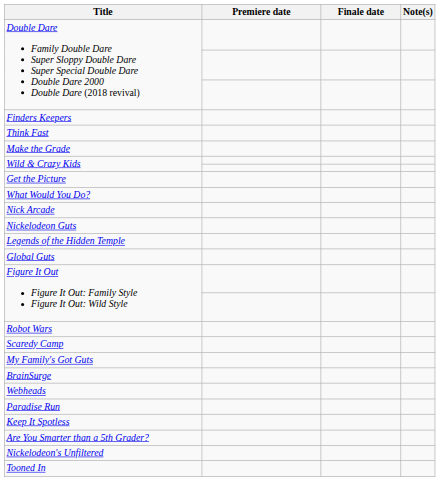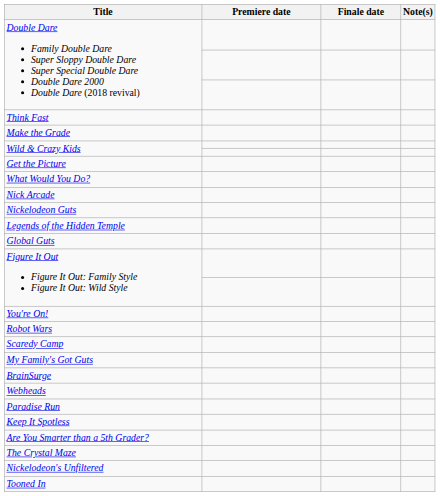 <table class="wikitable plainrowheaders sortable" style="width:80%;text-align:center;">
 <tr>
 <th scope="col" style="width:50%;">Title</th>
 <th scope="col" style="width:30%;">Premiere date</th>
 <th scope="col" style="width:30%;">Finale date</th>
 <th class="unsortable" style="width:5%;">Note(s)</th>
 </tr>
 <tr>
 <td rowspan="3" scope="row" style="text-align:left;"><em><a href='#'>Double Dare</a></em><br><ul><li><em>Family Double Dare</em></li><li><em>Super Sloppy Double Dare</em></li><li><em>Super Special Double Dare</em></li><li><em>Double Dare 2000</em></li><li><em>Double Dare</em> (2018 revival)</li></ul></td>
 <td></td>
 <td></td>
 <td></td>
 </tr>
 <tr>
 <td></td>
 <td></td>
 <td></td>
 </tr>
 <tr>
-<td></td>
-<td></td>
-<td></td>
-</tr>
-<tr>
-<td scope="row" style="text-align:left;"><em><a href='#'>Finders Keepers</a></em></td>
 <td></td>
 <td></td>
 <td></td>
 </tr>
 <tr>
 <td scope="row" style="text-align:left;"><em><a href='#'>Think Fast</a></em></td>
 <td></td>
 <td></td>
 <td></td>
 </tr>
 <tr>
 <td scope="row" style="text-align:left;"><em><a href='#'>Make the Grade</a></em></td>
 <td></td>
 <td></td>
 <td></td>
 </tr>
 <tr>
 <td rowspan="2" scope="row" style="text-align:left;"><em><a href='#'>Wild & Crazy Kids</a></em></td>
 <td></td>
 <td></td>
 <td></td>
 </tr>
 <tr>
 <td></td>
 <td></td>
 <td></td>
 </tr>
 <tr>
 <td scope="row" style="text-align:left;"><em><a href='#'>Get the Picture</a></em></td>
 <td></td>
 <td></td>
 <td></td>
 </tr>
 <tr>
 <td scope="row" style="text-align:left;"><em><a href='#'>What Would You Do?</a></em></td>
 <td></td>
 <td></td>
 <td></td>
 </tr>
 <tr>
 <td scope="row" style="text-align:left;"><em><a href='#'>Nick Arcade</a></em></td>
 <td></td>
 <td></td>
 <td></td>
 </tr>
 <tr>
 <td scope="row" style="text-align:left;"><em><a href='#'>Nickelodeon Guts</a></em></td>
 <td></td>
 <td></td>
 <td></td>
 </tr>
 <tr>
 <td scope="row" style="text-align:left;"><em><a href='#'>Legends of the Hidden Temple</a></em></td>
 <td></td>
 <td></td>
 <td></td>
 </tr>
 <tr>
 <td scope="row" style="text-align:left;"><em><a href='#'>Global Guts</a></em></td>
 <td></td>
 <td></td>
 <td></td>
 </tr>
 <tr>
 <td rowspan="2" scope="row" style="text-align:left;"><em><a href='#'>Figure It Out</a></em><br><ul><li><em>Figure It Out: Family Style</em></li><li><em>Figure It Out: Wild Style</em></li></ul></td>
 <td></td>
 <td></td>
 <td></td>
 </tr>
 <tr>
 <td></td>
 <td></td>
 <td></td>
 </tr>
 <tr>
+<td scope="row" style="text-align:left;"><em><a href='#'>You're On!</a></em></td>
+<td></td>
+<td></td>
+<td></td>
+</tr>
+<tr>
 <td scope="row" style="text-align:left;"><em><a href='#'>Robot Wars</a></em></td>
 <td></td>
 <td></td>
 <td></td>
 </tr>
 <tr>
 <td scope="row" style="text-align:left;"><em><a href='#'>Scaredy Camp</a></em></td>
 <td></td>
 <td></td>
 <td></td>
 </tr>
 <tr>
 <td scope="row" style="text-align:left;"><em><a href='#'>My Family's Got Guts</a></em></td>
 <td></td>
 <td></td>
 <td></td>
 </tr>
 <tr>
 <td scope="row" style="text-align:left;"><em><a href='#'>BrainSurge</a></em></td>
 <td></td>
 <td></td>
 <td></td>
 </tr>
 <tr>
 <td scope="row" style="text-align:left;"><em><a href='#'>Webheads</a></em></td>
 <td></td>
 <td></td>
 <td></td>
 </tr>
 <tr>
 <td scope="row" style="text-align:left;"><em><a href='#'>Paradise Run</a></em></td>
 <td></td>
 <td></td>
 <td></td>
 </tr>
 <tr>
 <td scope="row" style="text-align:left;"><em><a href='#'>Keep It Spotless</a></em></td>
 <td></td>
 <td></td>
 <td></td>
 </tr>
 <tr>
 <td scope="row" style="text-align:left;"><em><a href='#'>Are You Smarter than a 5th Grader?</a></em></td>
 <td></td>
 <td></td>
 <td></td>
 </tr>
 <tr>
+<td scope="row" style="text-align:left;"><em><a href='#'>The Crystal Maze</a></em></td>
+<td></td>
+<td></td>
+<td></td>
+</tr>
+<tr>
 <td scope="row" style="text-align:left;"><em><a href='#'>Nickelodeon's Unfiltered</a></em></td>
 <td></td>
 <td></td>
 <td></td>
 </tr>
 <tr>
 <td scope="row" style="text-align:left;"><em><a href='#'>Tooned In</a></em></td>
 <td></td>
 <td></td>
 <td></td>
 </tr>
 </table>
